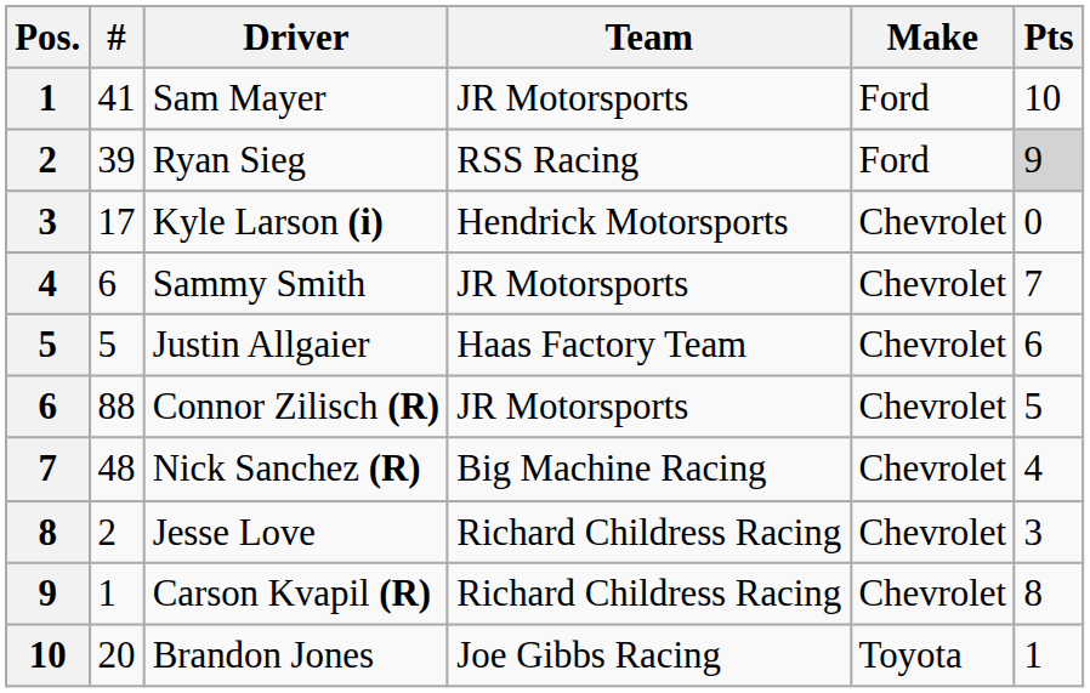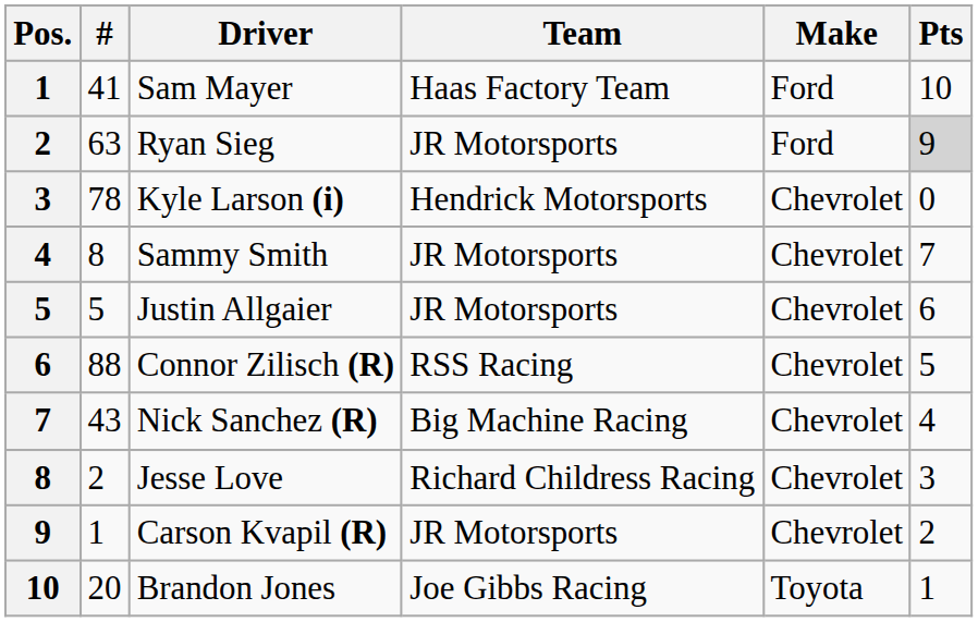 <table class="wikitable" style="font-size:95%">
 <tr>
 <th>Pos.</th>
 <th>#</th>
 <th>Driver</th>
 <th>Team</th>
 <th>Make</th>
 <th>Pts</th>
 </tr>
 <tr>
 <th>1</th>
 <td>41</td>
 <td>Sam Mayer</td>
-<td>JR Motorsports</td>
+<td>Haas Factory Team</td>
 <td>Ford</td>
 <td>10</td>
 </tr>
 <tr>
 <th>2</th>
-<td>39</td>
+<td>63</td>
 <td>Ryan Sieg</td>
-<td>RSS Racing</td>
+<td>JR Motorsports</td>
 <td>Ford</td>
 <td style="background: lightgrey;">9</td>
 </tr>
 <tr>
 <th>3</th>
-<td>17</td>
+<td>78</td>
 <td>Kyle Larson <strong>(i)</strong></td>
 <td>Hendrick Motorsports</td>
 <td>Chevrolet</td>
 <td>0</td>
 </tr>
 <tr>
 <th>4</th>
-<td>6</td>
+<td>8</td>
 <td>Sammy Smith</td>
 <td>JR Motorsports</td>
 <td>Chevrolet</td>
 <td>7</td>
 </tr>
 <tr>
 <th>5</th>
 <td>5</td>
 <td>Justin Allgaier</td>
-<td>Haas Factory Team</td>
+<td>JR Motorsports</td>
 <td>Chevrolet</td>
 <td>6</td>
 </tr>
 <tr>
 <th>6</th>
 <td>88</td>
 <td>Connor Zilisch <strong>(R)</strong></td>
-<td>JR Motorsports</td>
+<td>RSS Racing</td>
 <td>Chevrolet</td>
 <td>5</td>
 </tr>
 <tr>
 <th>7</th>
-<td>48</td>
+<td>43</td>
 <td>Nick Sanchez <strong>(R)</strong></td>
 <td>Big Machine Racing</td>
 <td>Chevrolet</td>
 <td>4</td>
 </tr>
 <tr>
 <th>8</th>
 <td>2</td>
 <td>Jesse Love</td>
 <td>Richard Childress Racing</td>
 <td>Chevrolet</td>
 <td>3</td>
 </tr>
 <tr>
 <th>9</th>
 <td>1</td>
 <td>Carson Kvapil <strong>(R)</strong></td>
-<td>Richard Childress Racing</td>
+<td>JR Motorsports</td>
 <td>Chevrolet</td>
-<td>8</td>
+<td>2</td>
 </tr>
 <tr>
 <th>10</th>
 <td>20</td>
 <td>Brandon Jones</td>
 <td>Joe Gibbs Racing</td>
 <td>Toyota</td>
 <td>1</td>
 </tr>
 </table>
